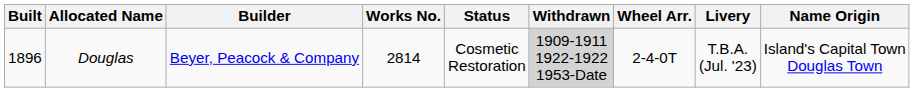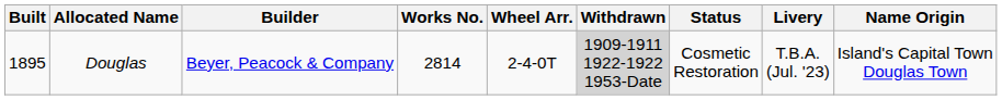 <table class="wikitable">
 <tr>
 <th>Built</th>
 <th>Allocated Name</th>
 <th>Builder</th>
 <th>Works No.</th>
+<th>Wheel Arr.</th>
+<th>Withdrawn</th>
 <th>Status</th>
-<th>Withdrawn</th>
-<th>Wheel Arr.</th>
 <th>Livery</th>
 <th>Name Origin</th>
 </tr>
 <tr>
-<td align="center">1896</td>
+<td align="center">1895</td>
 <td align="center"><em>Douglas</em></td>
 <td><a href='#'>Beyer, Peacock & Company</a></td>
 <td align="center">2814</td>
+<td align="center">2-4-0T</td>
+<td align="center" style="background: lightgrey;">1909-1911<br>1922-1922<br>1953-Date</td>
 <td align="center">Cosmetic<br>Restoration</td>
-<td align="center" style="background: lightgrey;">1909-1911<br>1922-1922<br>1953-Date</td>
-<td align="center">2-4-0T</td>
 <td align="center">T.B.A.<br>(Jul. '23)</td>
 <td align="center">Island's Capital Town<br><a href='#'>Douglas Town</a></td>
 </tr>
 </table>
